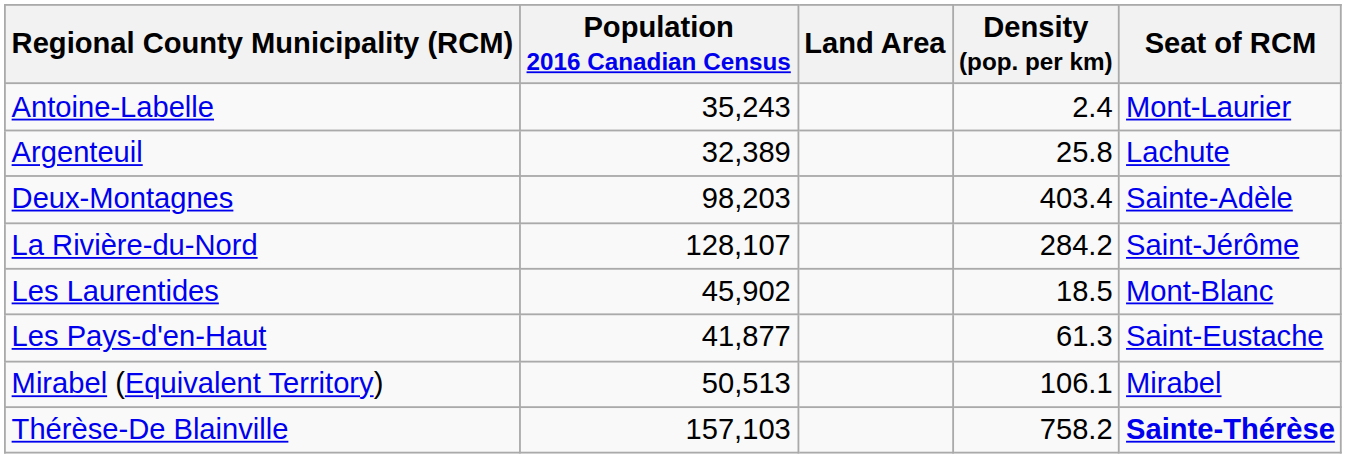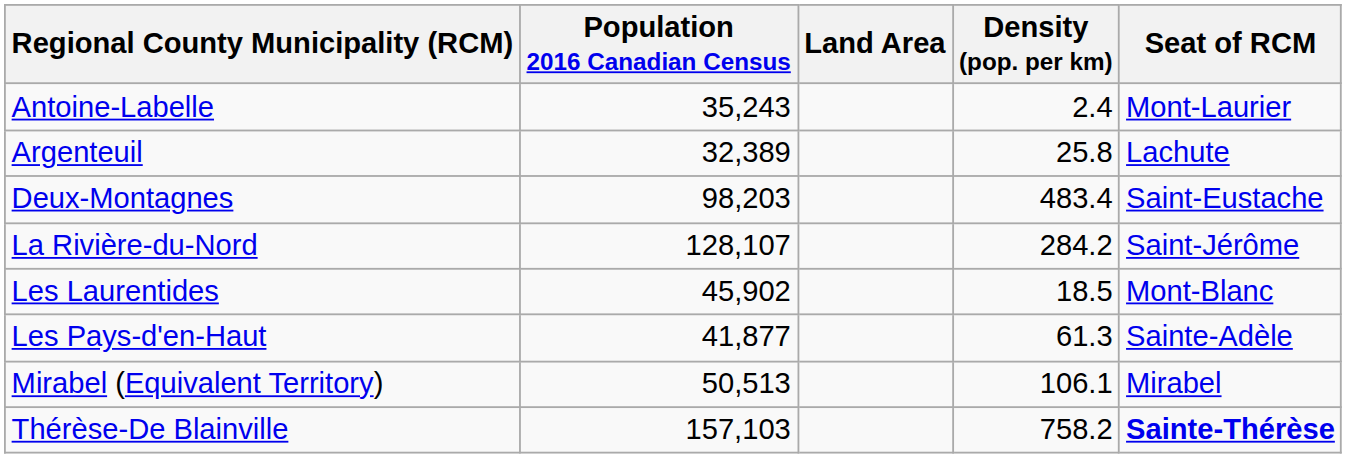 <table class="wikitable sortable" | style="text-align: right">
 <tr>
 <th align="center">Regional County Municipality (RCM)</th>
 <th align="center">Population<br><small><a href='#'>2016 Canadian Census</a></small></th>
 <th align="center">Land Area</th>
 <th align="center">Density<br><small>(pop. per km)</small></th>
 <th align="center">Seat of RCM</th>
 </tr>
 <tr>
 <td align="left"><a href='#'>Antoine-Labelle</a></td>
 <td>35,243</td>
 <td></td>
 <td>2.4</td>
 <td align="left"><a href='#'>Mont-Laurier</a></td>
 </tr>
 <tr>
 <td align="left"><a href='#'>Argenteuil</a></td>
 <td>32,389</td>
 <td></td>
 <td>25.8</td>
 <td align="left"><a href='#'>Lachute</a></td>
 </tr>
 <tr>
 <td align="left"><a href='#'>Deux-Montagnes</a></td>
 <td>98,203</td>
 <td></td>
-<td>403.4</td>
-<td align="left"><a href='#'>Sainte-Adèle</a></td>
+<td>483.4</td>
+<td align="left"><a href='#'>Saint-Eustache</a></td>
 </tr>
 <tr>
 <td align="left"><a href='#'>La Rivière-du-Nord</a></td>
 <td>128,107</td>
 <td></td>
 <td>284.2</td>
 <td align="left"><a href='#'>Saint-Jérôme</a></td>
 </tr>
 <tr>
 <td align="left"><a href='#'>Les Laurentides</a></td>
 <td>45,902</td>
 <td></td>
 <td>18.5</td>
 <td align="left"><a href='#'>Mont-Blanc</a></td>
 </tr>
 <tr>
 <td align="left"><a href='#'>Les Pays-d'en-Haut</a></td>
 <td>41,877</td>
 <td></td>
 <td>61.3</td>
-<td align="left"><a href='#'>Saint-Eustache</a></td>
+<td align="left"><a href='#'>Sainte-Adèle</a></td>
 </tr>
 <tr>
 <td align="left"><a href='#'>Mirabel</a> (<a href='#'>Equivalent Territory</a>)</td>
 <td>50,513</td>
 <td></td>
 <td>106.1</td>
 <td align="left"><a href='#'>Mirabel</a></td>
 </tr>
 <tr>
 <td align="left"><a href='#'>Thérèse-De Blainville</a></td>
 <td>157,103</td>
 <td></td>
 <td>758.2</td>
 <td align="left"><strong><a href='#'>Sainte-Thérèse</a></strong></td>
 </tr>
 </table>
